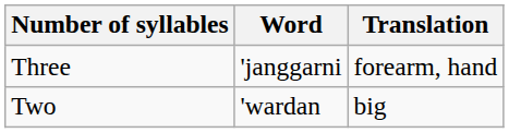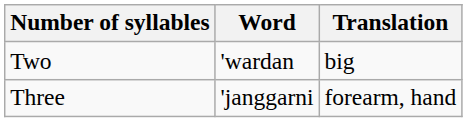 <table class="wikitable">
 <tr>
 <th>Number of syllables</th>
 <th>Word</th>
 <th>Translation</th>
 </tr>
 <tr>
+<td>Two</td>
+<td>'wardan</td>
+<td>big</td>
+</tr>
+<tr>
 <td>Three</td>
 <td>'janggarni</td>
 <td>forearm, hand</td>
 </tr>
-<tr>
-<td>Two</td>
-<td>'wardan</td>
-<td>big</td>
-</tr>
 </table>
